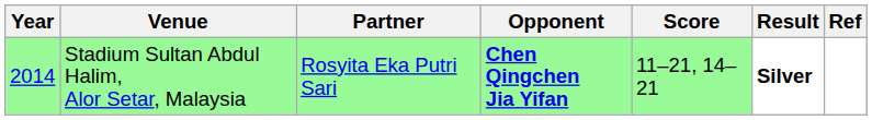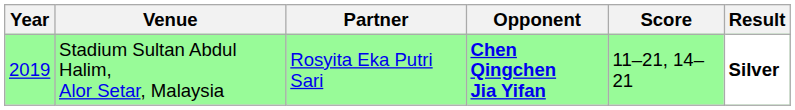 <table class="sortable wikitable" style="font-size: 90%">
 <tr>
 <th>Year</th>
 <th>Venue</th>
 <th>Partner</th>
 <th>Opponent</th>
 <th>Score</th>
 <th>Result</th>
-<th>Ref</th>
 </tr>
 <tr style="background:#98FB98">
-<td align="center"><a href='#'>2014</a></td>
+<td align="center"><a href='#'>2019</a></td>
 <td align="left">Stadium Sultan Abdul Halim,<br><a href='#'>Alor Setar</a>, Malaysia</td>
 <td align="left"> <a href='#'>Rosyita Eka Putri Sari</a></td>
 <td align="left"><strong> <a href='#'>Chen Qingchen</a><br> <a href='#'>Jia Yifan</a></strong></td>
 <td align="left">11–21, 14–21</td>
 <td style="text-align:left; background:white"> <strong>Silver</strong></td>
-<td style="text-align:center; background:white"></td>
 </tr>
 </table>
